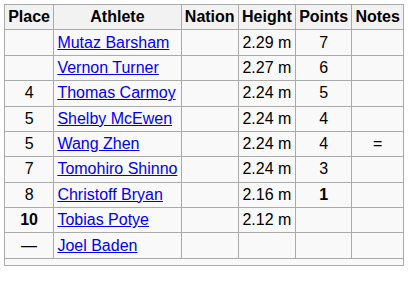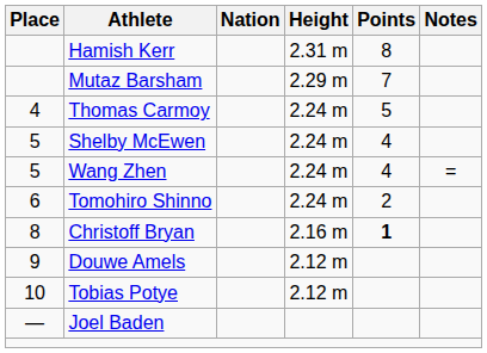 <table class="wikitable mw-datatable sortable" style="text-align:center;">
 <tr>
 <th scope="col">Place</th>
 <th scope="col">Athlete</th>
 <th scope="col">Nation</th>
 <th scope="col">Height</th>
 <th scope="col">Points</th>
 <th scope="col">Notes</th>
 </tr>
 <tr>
 <td></td>
+<td align="left"><a href='#'>Hamish Kerr</a></td>
+<td align="left"></td>
+<td>2.31 m</td>
+<td>8</td>
+<td></td>
+</tr>
+<tr>
+<td></td>
 <td align="left"><a href='#'>Mutaz Barsham</a></td>
 <td align="left"></td>
 <td>2.29 m</td>
 <td>7</td>
-<td></td>
-</tr>
-<tr>
-<td></td>
-<td align="left"><a href='#'>Vernon Turner</a></td>
-<td align="left"></td>
-<td>2.27 m</td>
-<td>6</td>
 <td></td>
 </tr>
 <tr>
 <td>4</td>
 <td align="left"><a href='#'>Thomas Carmoy</a></td>
 <td align="left"></td>
 <td>2.24 m</td>
 <td>5</td>
 <td></td>
 </tr>
 <tr>
 <td>5</td>
 <td align="left"><a href='#'>Shelby McEwen</a></td>
 <td align="left"></td>
 <td>2.24 m</td>
 <td>4</td>
 <td></td>
 </tr>
 <tr>
 <td>5</td>
 <td align="left"><a href='#'>Wang Zhen</a></td>
 <td align="left"></td>
 <td>2.24 m</td>
 <td>4</td>
 <td>=</td>
 </tr>
 <tr>
-<td>7</td>
+<td>6</td>
 <td align="left"><a href='#'>Tomohiro Shinno</a></td>
 <td align="left"></td>
 <td>2.24 m</td>
-<td>3</td>
+<td>2</td>
 <td></td>
 </tr>
 <tr>
 <td>8</td>
 <td align="left"><a href='#'>Christoff Bryan</a></td>
 <td align="left"></td>
 <td>2.16 m</td>
 <td><strong>1</strong></td>
 <td></td>
 </tr>
 <tr>
-<td><strong>10</strong></td>
+<td>9</td>
+<td align="left"><a href='#'>Douwe Amels</a></td>
+<td align="left"></td>
+<td>2.12 m</td>
+<td></td>
+<td></td>
+</tr>
+<tr>
+<td>10</td>
 <td align="left"><a href='#'>Tobias Potye</a></td>
 <td align="left"></td>
 <td>2.12 m</td>
 <td></td>
 <td></td>
 </tr>
 <tr>
 <td>—</td>
 <td align="left"><a href='#'>Joel Baden</a></td>
 <td align="left"></td>
 <td></td>
 <td></td>
 <td></td>
 </tr>
 <tr class="sortbottom">
 <td colspan="6"></td>
 </tr>
 </table>
